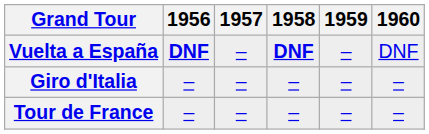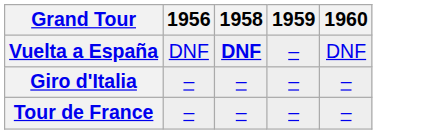 <table class="wikitable plainrowheaders">
 <tr>
 <th scope="col"><a href='#'>Grand Tour</a></th>
 <th scope="col">1956</th>
-<th scope="col">1957</th>
 <th scope="col">1958</th>
 <th scope="col">1959</th>
 <th scope="col">1960</th>
 </tr>
 <tr style="text-align:center;">
 <th scope="row"> <a href='#'>Vuelta a España</a></th>
-<td style="background:#eee;"><strong><a href='#'>DNF</a></strong></td>
-<td style="background:#eee;"><a href='#'>–</a></td>
+<td style="background:#eee;"><a href='#'>DNF</a></td>
 <td style="background:#eee;"><strong><a href='#'>DNF</a></strong></td>
 <td style="background:#eee;"><a href='#'>–</a></td>
 <td style="background:#eee;"><a href='#'>DNF</a></td>
 </tr>
 <tr style="text-align:center;">
 <th scope="row"> <a href='#'>Giro d'Italia</a></th>
-<td style="background:#eee;"><a href='#'>–</a></td>
 <td style="background:#eee;"><a href='#'>–</a></td>
 <td style="background:#eee;"><a href='#'>–</a></td>
 <td style="background:#eee;"><a href='#'>–</a></td>
 <td style="background:#eee;"><a href='#'>–</a></td>
 </tr>
 <tr style="text-align:center;">
 <th scope="row"> <a href='#'>Tour de France</a></th>
 <td style="background:#eee;"><a href='#'>–</a></td>
 <td style="background:#eee;"><a href='#'>–</a></td>
 <td style="background:#eee;"><a href='#'>–</a></td>
 <td style="background:#eee;"><a href='#'>–</a></td>
-<td style="background:#eee;"><a href='#'>–</a></td>
 </tr>
 </table>
